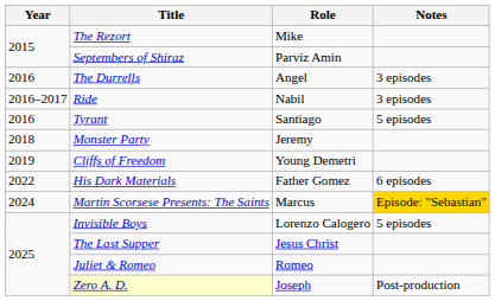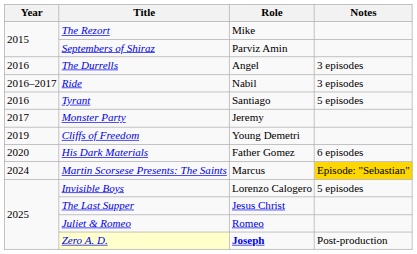 <table class="wikitable sortable">
 <tr>
 <th>Year</th>
 <th>Title</th>
 <th>Role</th>
 <th class="unsortable">Notes</th>
 </tr>
 <tr>
 <td rowspan="2">2015</td>
 <td><em><a href='#'>The Rezort</a></em></td>
 <td>Mike</td>
 <td></td>
 </tr>
 <tr>
 <td><em><a href='#'>Septembers of Shiraz</a></em></td>
 <td>Parviz Amin</td>
 <td></td>
 </tr>
 <tr>
 <td>2016</td>
 <td><em><a href='#'>The Durrells</a></em></td>
 <td>Angel</td>
 <td>3 episodes</td>
 </tr>
 <tr>
 <td>2016–2017</td>
 <td><em><a href='#'>Ride</a></em></td>
 <td>Nabil</td>
 <td>3 episodes</td>
 </tr>
 <tr>
 <td>2016</td>
 <td><em><a href='#'>Tyrant</a></em></td>
 <td>Santiago</td>
 <td>5 episodes</td>
 </tr>
 <tr>
-<td>2018</td>
+<td>2017</td>
 <td><em><a href='#'>Monster Party</a></em></td>
 <td>Jeremy</td>
 <td></td>
 </tr>
 <tr>
 <td>2019</td>
 <td><em><a href='#'>Cliffs of Freedom</a></em></td>
 <td>Young Demetri</td>
 <td></td>
 </tr>
 <tr>
-<td>2022</td>
+<td>2020</td>
 <td><em><a href='#'>His Dark Materials</a></em></td>
 <td>Father Gomez</td>
 <td>6 episodes</td>
 </tr>
 <tr>
 <td>2024</td>
 <td><em><a href='#'>Martin Scorsese Presents: The Saints</a></em></td>
 <td>Marcus</td>
 <td style="background: gold;">Episode: "Sebastian"</td>
 </tr>
 <tr>
 <td rowspan="4">2025</td>
 <td><em><a href='#'>Invisible Boys</a></em></td>
 <td>Lorenzo Calogero</td>
 <td>5 episodes</td>
 </tr>
 <tr>
 <td><em><a href='#'>The Last Supper</a></em></td>
 <td><a href='#'>Jesus Christ</a></td>
 <td></td>
 </tr>
 <tr>
 <td><em><a href='#'>Juliet & Romeo</a></em></td>
 <td><a href='#'>Romeo</a></td>
 <td></td>
 </tr>
 <tr>
 <td style="background:#FFFFCC;"><em><a href='#'>Zero A. D.</a></em> </td>
-<td><a href='#'>Joseph</a></td>
+<td><strong><a href='#'>Joseph</a></strong></td>
 <td>Post-production</td>
 </tr>
 </table>
